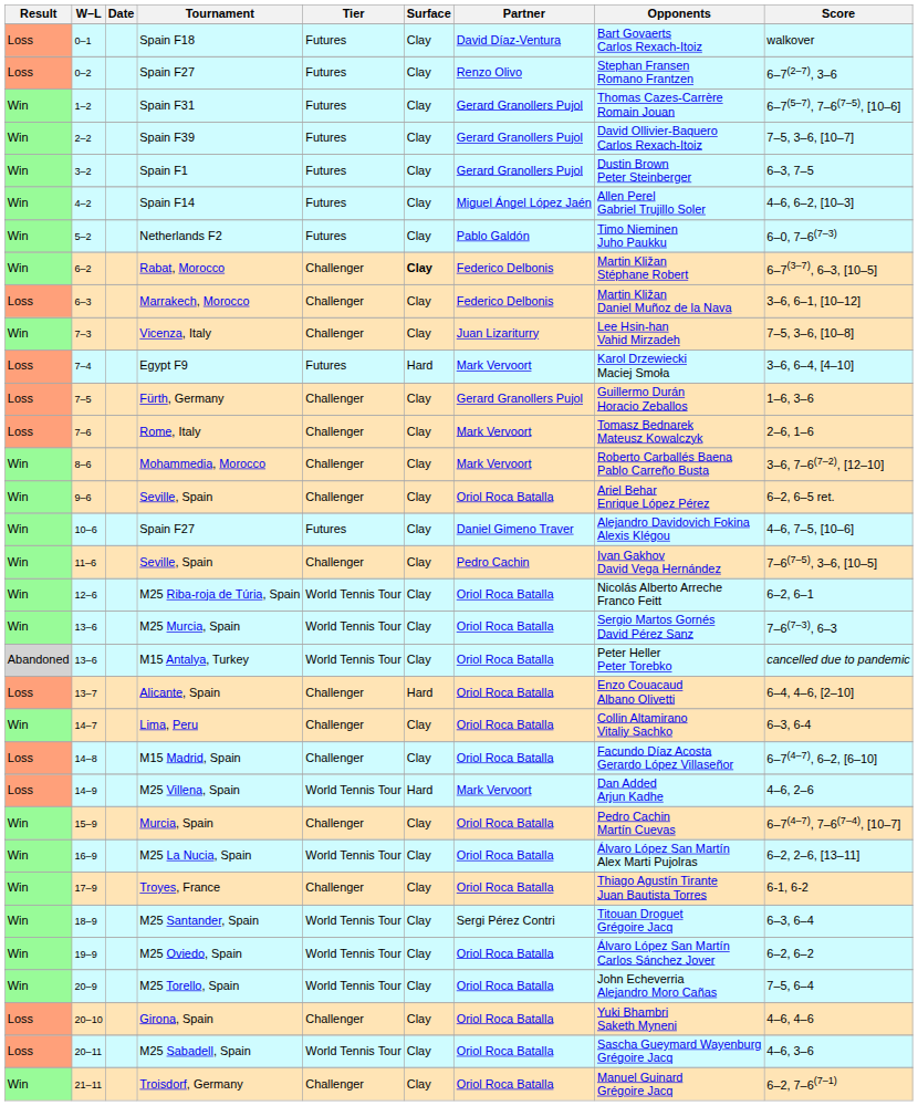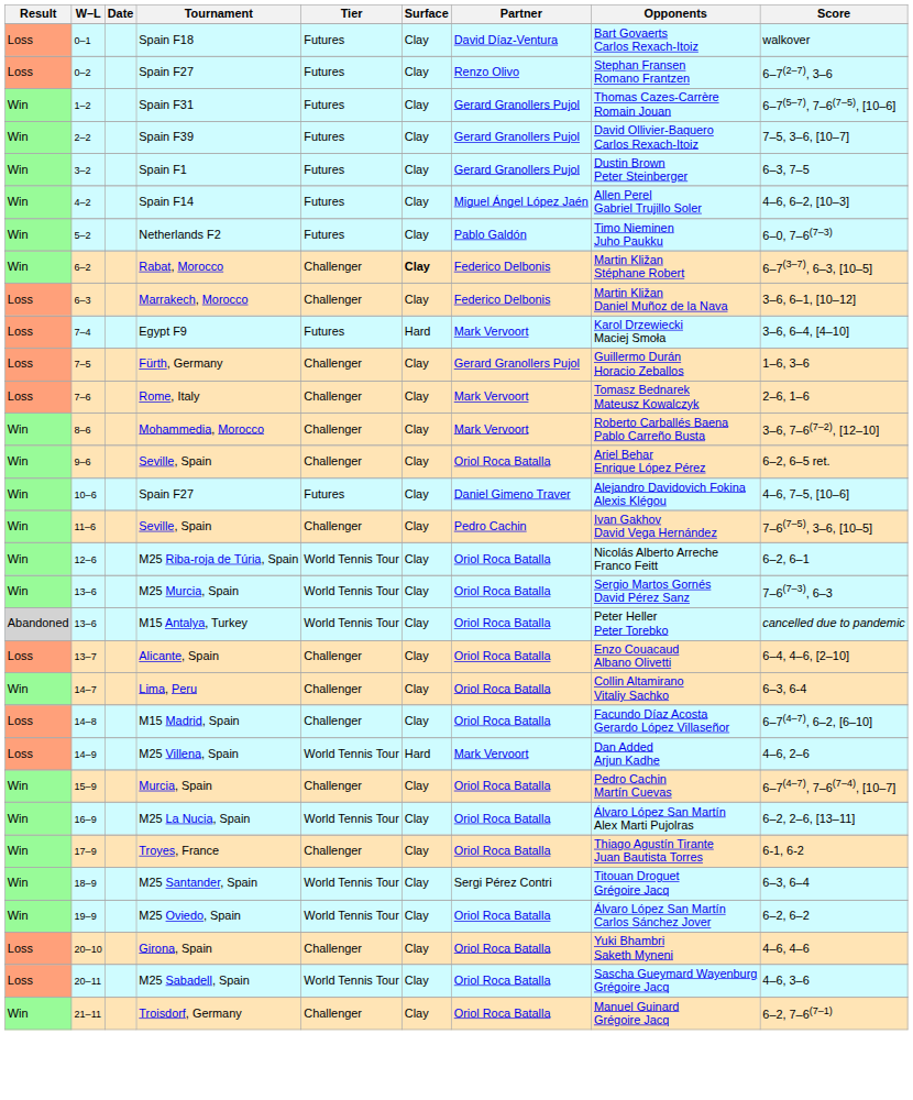 <table class="sortable wikitable">
 <tr>
 <th>Result</th>
 <th class="unsortable">W–L</th>
 <th>Date</th>
 <th>Tournament</th>
 <th>Tier</th>
 <th>Surface</th>
 <th>Partner</th>
 <th>Opponents</th>
 <th class="unsortable">Score</th>
 </tr>
 <tr>
 </tr>
 <tr bgcolor=cffcff>
 <td bgcolor=ffa07a>Loss</td>
 <td><small>0–1</small></td>
 <td></td>
 <td>Spain F18</td>
 <td>Futures</td>
 <td>Clay</td>
 <td> <a href='#'>David Díaz-Ventura</a></td>
 <td> <a href='#'>Bart Govaerts</a><br> <a href='#'>Carlos Rexach-Itoiz</a></td>
 <td>walkover</td>
 </tr>
 <tr>
 </tr>
 <tr bgcolor=cffcff>
 <td bgcolor=ffa07a>Loss</td>
 <td><small>0–2</small></td>
 <td></td>
 <td>Spain F27</td>
 <td>Futures</td>
 <td>Clay</td>
 <td> <a href='#'>Renzo Olivo</a></td>
 <td> <a href='#'>Stephan Fransen</a><br> <a href='#'>Romano Frantzen</a></td>
 <td>6–7<sup>(2–7)</sup>, 3–6</td>
 </tr>
 <tr>
 </tr>
 <tr bgcolor=cffcff>
 <td bgcolor=98fb98>Win</td>
 <td><small>1–2</small></td>
 <td></td>
 <td>Spain F31</td>
 <td>Futures</td>
 <td>Clay</td>
 <td> <a href='#'>Gerard Granollers Pujol</a></td>
 <td> <a href='#'>Thomas Cazes-Carrère</a><br> <a href='#'>Romain Jouan</a></td>
 <td>6–7<sup>(5–7)</sup>, 7–6<sup>(7–5)</sup>, [10–6]</td>
 </tr>
 <tr>
 </tr>
 <tr bgcolor=cffcff>
 <td bgcolor=98fb98>Win</td>
 <td><small>2–2</small></td>
 <td></td>
 <td>Spain F39</td>
 <td>Futures</td>
 <td>Clay</td>
 <td> <a href='#'>Gerard Granollers Pujol</a></td>
 <td> <a href='#'>David Ollivier-Baquero</a><br> <a href='#'>Carlos Rexach-Itoiz</a></td>
 <td>7–5, 3–6, [10–7]</td>
 </tr>
 <tr>
 </tr>
 <tr bgcolor=cffcff>
 <td bgcolor=98fb98>Win</td>
 <td><small>3–2</small></td>
 <td></td>
 <td>Spain F1</td>
 <td>Futures</td>
 <td>Clay</td>
 <td> <a href='#'>Gerard Granollers Pujol</a></td>
 <td> <a href='#'>Dustin Brown</a><br> <a href='#'>Peter Steinberger</a></td>
 <td>6–3, 7–5</td>
 </tr>
 <tr>
 </tr>
 <tr bgcolor=cffcff>
 <td bgcolor=98fb98>Win</td>
 <td><small>4–2</small></td>
 <td></td>
 <td>Spain F14</td>
 <td>Futures</td>
 <td>Clay</td>
 <td> <a href='#'>Miguel Ángel López Jaén</a></td>
 <td> <a href='#'>Allen Perel</a><br> <a href='#'>Gabriel Trujillo Soler</a></td>
 <td>4–6, 6–2, [10–3]</td>
 </tr>
 <tr>
 </tr>
 <tr bgcolor=cffcff>
 <td bgcolor=98fb98>Win</td>
 <td><small>5–2</small></td>
 <td></td>
 <td>Netherlands F2</td>
 <td>Futures</td>
 <td>Clay</td>
 <td> <a href='#'>Pablo Galdón</a></td>
 <td> <a href='#'>Timo Nieminen</a><br> <a href='#'>Juho Paukku</a></td>
 <td>6–0, 7–6<sup>(7–3)</sup></td>
 </tr>
 <tr>
 </tr>
 <tr bgcolor="moccasin">
 <td bgcolor=98fb98>Win</td>
 <td><small>6–2</small></td>
 <td></td>
 <td><a href='#'>Rabat</a>, <a href='#'>Morocco</a></td>
 <td>Challenger</td>
 <td><strong>Clay</strong></td>
 <td> <a href='#'>Federico Delbonis</a></td>
 <td> <a href='#'>Martin Kližan</a><br> <a href='#'>Stéphane Robert</a></td>
 <td>6–7<sup>(3–7)</sup>, 6–3, [10–5]</td>
 </tr>
 <tr>
 </tr>
 <tr bgcolor="moccasin">
 <td bgcolor=ffa07a>Loss</td>
 <td><small>6–3</small></td>
 <td></td>
 <td><a href='#'>Marrakech</a>, <a href='#'>Morocco</a></td>
 <td>Challenger</td>
 <td>Clay</td>
 <td> <a href='#'>Federico Delbonis</a></td>
 <td> <a href='#'>Martin Kližan</a><br> <a href='#'>Daniel Muñoz de la Nava</a></td>
 <td>3–6, 6–1, [10–12]</td>
 </tr>
 <tr>
-</tr>
-<tr bgcolor="moccasin">
-<td bgcolor=98fb98>Win</td>
-<td><small>7–3</small></td>
-<td></td>
-<td><a href='#'>Vicenza</a>, Italy</td>
-<td>Challenger</td>
-<td>Clay</td>
-<td> <a href='#'>Juan Lizariturry</a></td>
-<td> <a href='#'>Lee Hsin-han</a><br> <a href='#'>Vahid Mirzadeh</a></td>
-<td>7–5, 3–6, [10–8]</td>
 </tr>
 <tr>
 </tr>
 <tr bgcolor=cffcff>
 <td bgcolor=ffa07a>Loss</td>
 <td><small>7–4</small></td>
 <td></td>
 <td>Egypt F9</td>
 <td>Futures</td>
 <td>Hard</td>
 <td> <a href='#'>Mark Vervoort</a></td>
 <td> <a href='#'>Karol Drzewiecki</a><br> Maciej Smoła</td>
 <td>3–6, 6–4, [4–10]</td>
 </tr>
 <tr>
 </tr>
 <tr bgcolor="moccasin">
 <td bgcolor=ffa07a>Loss</td>
 <td><small>7–5</small></td>
 <td></td>
 <td><a href='#'>Fürth</a>, Germany</td>
 <td>Challenger</td>
 <td>Clay</td>
 <td> <a href='#'>Gerard Granollers Pujol</a></td>
 <td> <a href='#'>Guillermo Durán</a><br> <a href='#'>Horacio Zeballos</a></td>
 <td>1–6, 3–6</td>
 </tr>
 <tr>
 </tr>
 <tr bgcolor="moccasin">
 <td bgcolor=ffa07a>Loss</td>
 <td><small>7–6</small></td>
 <td></td>
 <td><a href='#'>Rome</a>, Italy</td>
 <td>Challenger</td>
 <td>Clay</td>
 <td> <a href='#'>Mark Vervoort</a></td>
 <td> <a href='#'>Tomasz Bednarek</a><br> <a href='#'>Mateusz Kowalczyk</a></td>
 <td>2–6, 1–6</td>
 </tr>
 <tr>
 </tr>
 <tr bgcolor="moccasin">
 <td bgcolor=98fb98>Win</td>
 <td><small>8–6</small></td>
 <td></td>
 <td><a href='#'>Mohammedia</a>, <a href='#'>Morocco</a></td>
 <td>Challenger</td>
 <td>Clay</td>
 <td> <a href='#'>Mark Vervoort</a></td>
 <td> <a href='#'>Roberto Carballés Baena</a><br> <a href='#'>Pablo Carreño Busta</a></td>
 <td>3–6, 7–6<sup>(7–2)</sup>, [12–10]</td>
 </tr>
 <tr>
 </tr>
 <tr bgcolor="moccasin">
 <td bgcolor=98fb98>Win</td>
 <td><small>9–6</small></td>
 <td></td>
 <td><a href='#'>Seville</a>, Spain</td>
 <td>Challenger</td>
 <td>Clay</td>
 <td> <a href='#'>Oriol Roca Batalla</a></td>
 <td> <a href='#'>Ariel Behar</a><br> <a href='#'>Enrique López Pérez</a></td>
 <td>6–2, 6–5 ret.</td>
 </tr>
 <tr>
 </tr>
 <tr bgcolor=cffcff>
 <td bgcolor=98fb98>Win</td>
 <td><small>10–6</small></td>
 <td></td>
 <td>Spain F27</td>
 <td>Futures</td>
 <td>Clay</td>
 <td> <a href='#'>Daniel Gimeno Traver</a></td>
 <td> <a href='#'>Alejandro Davidovich Fokina</a><br> <a href='#'>Alexis Klégou</a></td>
 <td>4–6, 7–5, [10–6]</td>
 </tr>
 <tr>
 </tr>
 <tr bgcolor="moccasin">
 <td bgcolor=98fb98>Win</td>
 <td><small>11–6</small></td>
 <td></td>
 <td><a href='#'>Seville</a>, Spain</td>
 <td>Challenger</td>
 <td>Clay</td>
 <td> <a href='#'>Pedro Cachin</a></td>
 <td> <a href='#'>Ivan Gakhov</a><br> <a href='#'>David Vega Hernández</a></td>
 <td>7–6<sup>(7–5)</sup>, 3–6, [10–5]</td>
 </tr>
 <tr>
 </tr>
 <tr bgcolor=cffcff>
 <td bgcolor=98fb98>Win</td>
 <td><small>12–6</small></td>
 <td></td>
 <td>M25 <a href='#'>Riba-roja de Túria</a>, Spain</td>
 <td>World Tennis Tour</td>
 <td>Clay</td>
 <td> <a href='#'>Oriol Roca Batalla</a></td>
 <td> Nicolás Alberto Arreche<br> Franco Feitt</td>
 <td>6–2, 6–1</td>
 </tr>
 <tr>
 </tr>
 <tr bgcolor=cffcff>
 <td bgcolor=98fb98>Win</td>
 <td><small>13–6</small></td>
 <td></td>
 <td>M25 <a href='#'>Murcia</a>, Spain</td>
 <td>World Tennis Tour</td>
 <td>Clay</td>
 <td> <a href='#'>Oriol Roca Batalla</a></td>
 <td> <a href='#'>Sergio Martos Gornés</a><br> <a href='#'>David Pérez Sanz</a></td>
 <td>7–6<sup>(7–3)</sup>, 6–3</td>
 </tr>
 <tr>
 </tr>
 <tr bgcolor=cffcff>
 <td bgcolor=lightgrey>Abandoned</td>
 <td><small>13–6</small></td>
 <td></td>
 <td>M15 <a href='#'>Antalya</a>, Turkey</td>
 <td>World Tennis Tour</td>
 <td>Clay</td>
 <td> <a href='#'>Oriol Roca Batalla</a></td>
 <td> Peter Heller<br> <a href='#'>Peter Torebko</a></td>
 <td><em>cancelled due to pandemic</em></td>
 </tr>
 <tr>
 </tr>
 <tr bgcolor="moccasin">
 <td bgcolor=ffa07a>Loss</td>
 <td><small>13–7</small></td>
 <td></td>
 <td><a href='#'>Alicante</a>, Spain</td>
 <td>Challenger</td>
-<td>Hard</td>
+<td>Clay</td>
 <td> <a href='#'>Oriol Roca Batalla</a></td>
 <td> <a href='#'>Enzo Couacaud</a><br> <a href='#'>Albano Olivetti</a></td>
 <td>6–4, 4–6, [2–10]</td>
 </tr>
 <tr>
 </tr>
 <tr bgcolor="moccasin">
 <td bgcolor=98fb98>Win</td>
 <td><small>14–7</small></td>
 <td></td>
 <td><a href='#'>Lima</a>, <a href='#'>Peru</a></td>
 <td>Challenger</td>
 <td>Clay</td>
 <td> <a href='#'>Oriol Roca Batalla</a></td>
 <td> <a href='#'>Collin Altamirano</a><br> <a href='#'>Vitaliy Sachko</a></td>
 <td>6–3, 6-4</td>
 </tr>
 <tr>
 </tr>
 <tr bgcolor=cffcff>
 <td bgcolor=ffa07a>Loss</td>
 <td><small>14–8</small></td>
 <td></td>
 <td>M15 <a href='#'>Madrid</a>, Spain</td>
 <td>Challenger</td>
 <td>Clay</td>
 <td> <a href='#'>Oriol Roca Batalla</a></td>
 <td> <a href='#'>Facundo Díaz Acosta</a><br> <a href='#'>Gerardo López Villaseñor</a></td>
 <td>6–7<sup>(4–7)</sup>, 6–2, [6–10]</td>
 </tr>
 <tr>
 </tr>
 <tr bgcolor=cffcff>
 <td bgcolor=ffa07a>Loss</td>
 <td><small>14–9</small></td>
 <td></td>
 <td>M25 <a href='#'>Villena</a>, Spain</td>
 <td>World Tennis Tour</td>
 <td>Hard</td>
 <td> <a href='#'>Mark Vervoort</a></td>
 <td> <a href='#'>Dan Added</a><br> <a href='#'>Arjun Kadhe</a></td>
 <td>4–6, 2–6</td>
 </tr>
 <tr>
 </tr>
 <tr bgcolor="moccasin">
 <td bgcolor=98fb98>Win</td>
 <td><small>15–9</small></td>
 <td></td>
 <td><a href='#'>Murcia</a>, Spain</td>
 <td>Challenger</td>
 <td>Clay</td>
 <td> <a href='#'>Oriol Roca Batalla</a></td>
 <td> <a href='#'>Pedro Cachin</a><br> <a href='#'>Martín Cuevas</a></td>
 <td>6–7<sup>(4–7)</sup>, 7–6<sup>(7–4)</sup>, [10–7]</td>
 </tr>
 <tr>
 </tr>
 <tr bgcolor=cffcff>
 <td bgcolor=98fb98>Win</td>
 <td><small>16–9</small></td>
 <td></td>
 <td>M25 <a href='#'>La Nucia</a>, Spain</td>
 <td>World Tennis Tour</td>
 <td>Clay</td>
 <td> <a href='#'>Oriol Roca Batalla</a></td>
 <td> <a href='#'>Álvaro López San Martín</a><br> Alex Marti Pujolras</td>
 <td>6–2, 2–6, [13–11]</td>
 </tr>
 <tr>
 </tr>
 <tr bgcolor="moccasin">
 <td bgcolor=98fb98>Win</td>
 <td><small>17–9</small></td>
 <td></td>
 <td><a href='#'>Troyes</a>, France</td>
 <td>Challenger</td>
 <td>Clay</td>
 <td> <a href='#'>Oriol Roca Batalla</a></td>
 <td> <a href='#'>Thiago Agustín Tirante</a><br> <a href='#'>Juan Bautista Torres</a></td>
 <td>6-1, 6-2</td>
 </tr>
 <tr>
 </tr>
 <tr bgcolor=cffcff>
 <td bgcolor=98fb98>Win</td>
 <td><small>18–9</small></td>
 <td></td>
 <td>M25 <a href='#'>Santander</a>, Spain</td>
 <td>World Tennis Tour</td>
 <td>Clay</td>
 <td> Sergi Pérez Contri</td>
 <td> <a href='#'>Titouan Droguet</a><br> <a href='#'>Grégoire Jacq</a></td>
 <td>6–3, 6–4</td>
 </tr>
 <tr>
 </tr>
 <tr bgcolor=cffcff>
 <td bgcolor=98fb98>Win</td>
 <td><small>19–9</small></td>
 <td></td>
 <td>M25 <a href='#'>Oviedo</a>, Spain</td>
 <td>World Tennis Tour</td>
 <td>Clay</td>
 <td> <a href='#'>Oriol Roca Batalla</a></td>
 <td> <a href='#'>Álvaro López San Martín</a><br> <a href='#'>Carlos Sánchez Jover</a></td>
 <td>6–2, 6–2</td>
 </tr>
 <tr>
 </tr>
-<tr bgcolor=cffcff>
-<td bgcolor=98fb98>Win</td>
-<td><small>20–9</small></td>
-<td></td>
-<td>M25 <a href='#'>Torello</a>, Spain</td>
-<td>World Tennis Tour</td>
-<td>Clay</td>
-<td> <a href='#'>Oriol Roca Batalla</a></td>
-<td> John Echeverria<br> <a href='#'>Alejandro Moro Cañas</a></td>
-<td>7–5, 6–4</td>
-</tr>
 <tr>
 </tr>
 <tr bgcolor="moccasin">
 <td bgcolor=FFA07A>Loss</td>
 <td><small>20–10</small></td>
 <td></td>
 <td><a href='#'>Girona</a>, Spain</td>
 <td>Challenger</td>
 <td>Clay</td>
 <td> <a href='#'>Oriol Roca Batalla</a></td>
 <td> <a href='#'>Yuki Bhambri</a><br> <a href='#'>Saketh Myneni</a></td>
 <td>4–6, 4–6</td>
 </tr>
 <tr>
 </tr>
 <tr bgcolor=cffcff>
 <td bgcolor=FFA07A>Loss</td>
 <td><small>20–11</small></td>
 <td></td>
 <td>M25 <a href='#'>Sabadell</a>, Spain</td>
 <td>World Tennis Tour</td>
 <td>Clay</td>
 <td> <a href='#'>Oriol Roca Batalla</a></td>
 <td> <a href='#'>Sascha Gueymard Wayenburg</a><br> <a href='#'>Grégoire Jacq</a></td>
 <td>4–6, 3–6</td>
 </tr>
 <tr>
 </tr>
 <tr bgcolor="moccasin">
 <td bgcolor=98FB98>Win</td>
 <td><small>21–11</small></td>
 <td></td>
 <td><a href='#'>Troisdorf</a>, Germany</td>
 <td>Challenger</td>
 <td>Clay</td>
 <td> <a href='#'>Oriol Roca Batalla</a></td>
 <td> <a href='#'>Manuel Guinard</a><br> <a href='#'>Grégoire Jacq</a></td>
 <td>6–2, 7–6<sup>(7–1)</sup></td>
 </tr>
 </table>
